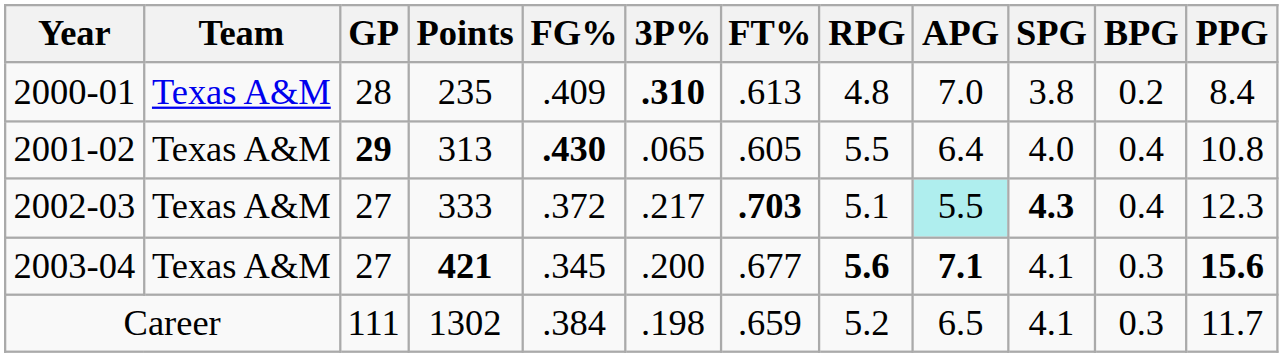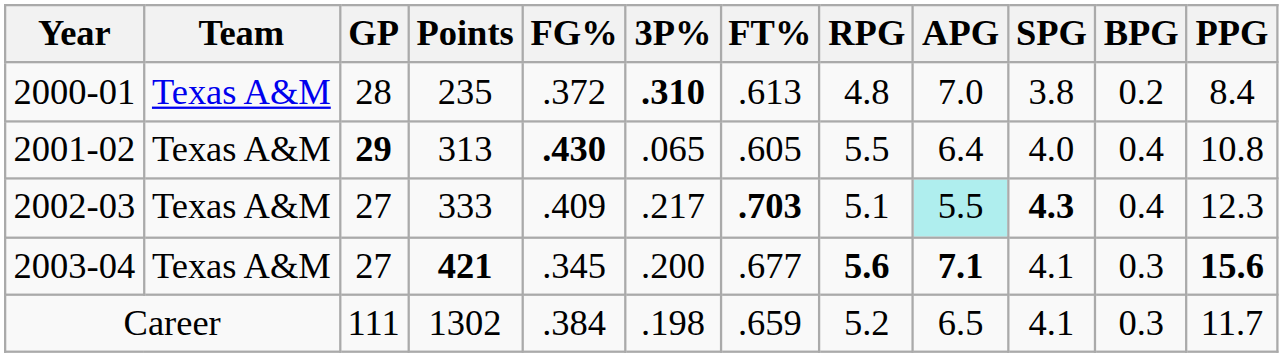 <table class="wikitable"; style="text-align:center";>
 <tr>
 <th>Year</th>
 <th>Team</th>
 <th>GP</th>
 <th>Points</th>
 <th>FG%</th>
 <th>3P%</th>
 <th>FT%</th>
 <th>RPG</th>
 <th>APG</th>
 <th>SPG</th>
 <th>BPG</th>
 <th>PPG</th>
 </tr>
 <tr>
 <td>2000-01</td>
 <td><a href='#'>Texas A&M</a></td>
 <td>28</td>
 <td>235</td>
-<td>.409</td>
+<td>.372</td>
 <td><strong>.310</strong></td>
 <td>.613</td>
 <td>4.8</td>
 <td>7.0</td>
 <td>3.8</td>
 <td>0.2</td>
 <td>8.4</td>
 </tr>
 <tr>
 <td>2001-02</td>
 <td>Texas A&M</td>
 <td><strong>29</strong></td>
 <td>313</td>
 <td><strong>.430</strong></td>
 <td>.065</td>
 <td>.605</td>
 <td>5.5</td>
 <td>6.4</td>
 <td>4.0</td>
 <td>0.4</td>
 <td>10.8</td>
 </tr>
 <tr>
 <td>2002-03</td>
 <td>Texas A&M</td>
 <td>27</td>
 <td>333</td>
-<td>.372</td>
+<td>.409</td>
 <td>.217</td>
 <td><strong>.703</strong></td>
 <td>5.1</td>
 <td style="background: paleturquoise;">5.5</td>
 <td><strong>4.3</strong></td>
 <td>0.4</td>
 <td>12.3</td>
 </tr>
 <tr>
 <td>2003-04</td>
 <td>Texas A&M</td>
 <td>27</td>
 <td><strong>421</strong></td>
 <td>.345</td>
 <td>.200</td>
 <td>.677</td>
 <td><strong>5.6</strong></td>
 <td><strong>7.1</strong></td>
 <td>4.1</td>
 <td>0.3</td>
 <td><strong>15.6</strong></td>
 </tr>
 <tr>
 <td colspan=2; align=center>Career</td>
 <td>111</td>
 <td>1302</td>
 <td>.384</td>
 <td>.198</td>
 <td>.659</td>
 <td>5.2</td>
 <td>6.5</td>
 <td>4.1</td>
 <td>0.3</td>
 <td>11.7</td>
 </tr>
 </table>
